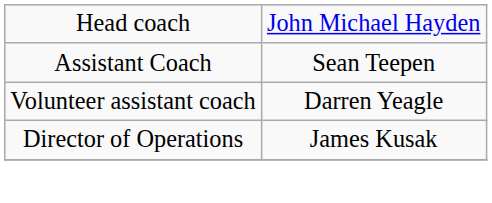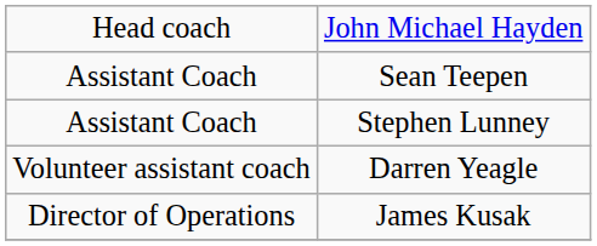 <table class="wikitable" style="text-align: center;">
 <tr>
 <td>Head coach</td>
 <td><a href='#'>John Michael Hayden</a></td>
 </tr>
 <tr>
 <td>Assistant Coach</td>
 <td>Sean Teepen</td>
+</tr>
+<tr>
+<td>Assistant Coach</td>
+<td>Stephen Lunney</td>
 </tr>
 <tr>
 <td>Volunteer assistant coach</td>
 <td>Darren Yeagle</td>
 </tr>
 <tr>
 <td>Director of Operations</td>
 <td>James Kusak</td>
 </tr>
 <tr>
 </tr>
 </table>
